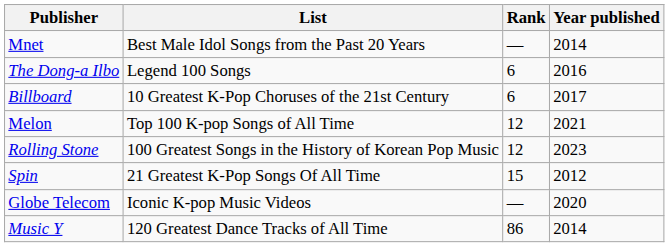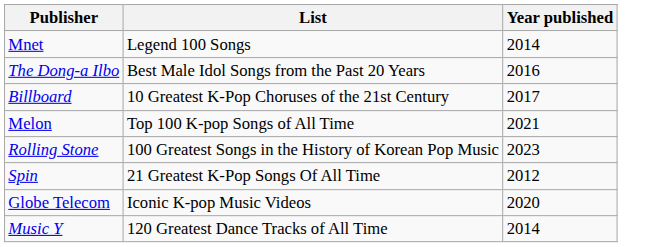 <table class="wikitable plainrowheaders">
 <tr>
 <th scope="col">Publisher</th>
 <th scope="col" class="unsortable">List</th>
-<th scope="col">Rank</th>
 <th>Year published</th>
 </tr>
 <tr>
 <td><a href='#'>Mnet</a></td>
-<td>Best Male Idol Songs from the Past 20 Years</td>
-<td>—</td>
+<td>Legend 100 Songs</td>
 <td>2014</td>
 </tr>
 <tr>
 <td><em><a href='#'>The Dong-a Ilbo</a></em></td>
-<td>Legend 100 Songs</td>
-<td>6</td>
+<td>Best Male Idol Songs from the Past 20 Years</td>
 <td>2016</td>
 </tr>
 <tr>
 <td><em><a href='#'>Billboard</a></em></td>
 <td>10 Greatest K-Pop Choruses of the 21st Century</td>
-<td>6</td>
 <td>2017</td>
 </tr>
 <tr>
 <td><a href='#'>Melon</a></td>
 <td>Top 100 K-pop Songs of All Time</td>
-<td>12</td>
 <td>2021</td>
 </tr>
 <tr>
 <td><em><a href='#'>Rolling Stone</a></em></td>
 <td>100 Greatest Songs in the History of Korean Pop Music</td>
-<td>12</td>
 <td>2023</td>
 </tr>
 <tr>
 <td><em><a href='#'>Spin</a></em></td>
 <td>21 Greatest K-Pop Songs Of All Time</td>
-<td>15</td>
 <td>2012</td>
 </tr>
 <tr>
 <td><a href='#'>Globe Telecom</a></td>
 <td>Iconic K-pop Music Videos</td>
-<td>—</td>
 <td>2020</td>
 </tr>
 <tr>
 <td><em><a href='#'>Music Y</a></em></td>
 <td>120 Greatest Dance Tracks of All Time</td>
-<td>86</td>
 <td>2014</td>
 </tr>
 </table>
